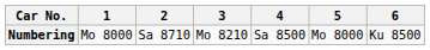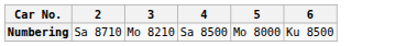 <table class="wikitable">
 <tr>
 <th>Car No.</th>
-<th>1</th>
 <th>2</th>
 <th>3</th>
 <th>4</th>
 <th>5</th>
 <th>6</th>
 </tr>
 <tr>
 <th>Numbering</th>
-<td>Mo 8000</td>
 <td>Sa 8710</td>
 <td>Mo 8210</td>
 <td>Sa 8500</td>
 <td>Mo 8000</td>
 <td>Ku 8500</td>
 </tr>
 </table>
